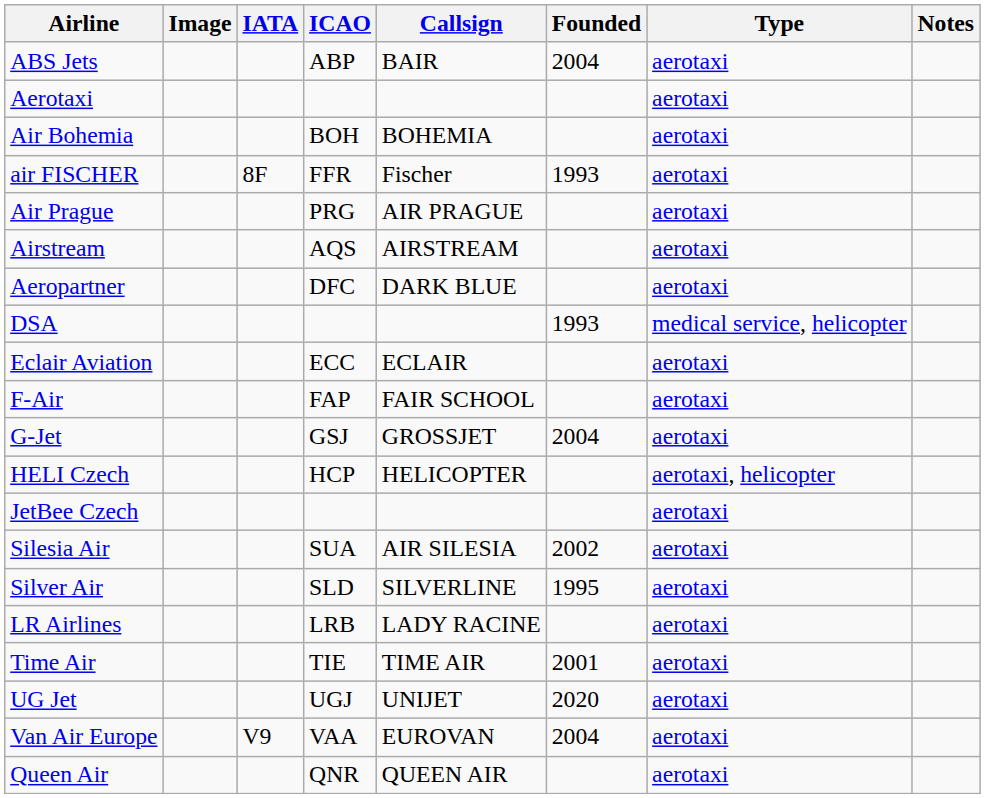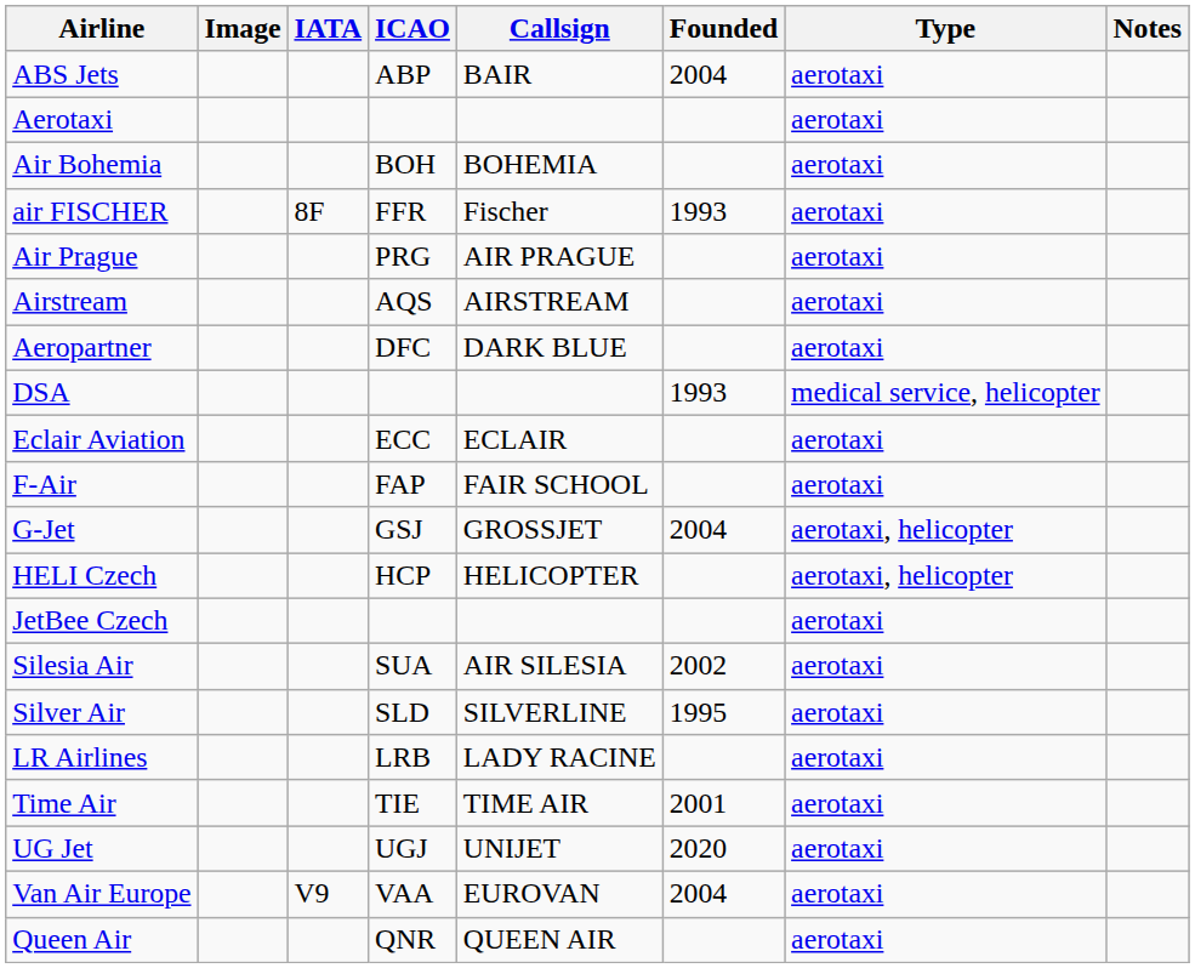 <table class="wikitable sortable">
 <tr valign="middle">
 <th>Airline</th>
 <th>Image</th>
 <th><a href='#'>IATA</a></th>
 <th><a href='#'>ICAO</a></th>
 <th><a href='#'>Callsign</a></th>
 <th>Founded</th>
 <th>Type</th>
 <th>Notes</th>
 </tr>
 <tr>
 <td><a href='#'>ABS Jets</a></td>
 <td></td>
 <td></td>
 <td>ABP</td>
 <td>BAIR</td>
 <td>2004</td>
 <td><a href='#'>aerotaxi</a></td>
 <td></td>
 </tr>
 <tr>
 <td><a href='#'>Aerotaxi</a></td>
 <td></td>
 <td></td>
 <td></td>
 <td></td>
 <td></td>
 <td><a href='#'>aerotaxi</a></td>
 <td></td>
 </tr>
 <tr>
 <td><a href='#'>Air Bohemia</a></td>
 <td></td>
 <td></td>
 <td>BOH</td>
 <td>BOHEMIA</td>
 <td></td>
 <td><a href='#'>aerotaxi</a></td>
 <td></td>
 </tr>
 <tr>
 <td><a href='#'>air FISCHER</a></td>
 <td></td>
 <td>8F</td>
 <td>FFR</td>
 <td>Fischer</td>
 <td>1993</td>
 <td><a href='#'>aerotaxi</a></td>
 <td></td>
 </tr>
 <tr>
 <td><a href='#'>Air Prague</a></td>
 <td></td>
 <td></td>
 <td>PRG</td>
 <td>AIR PRAGUE</td>
 <td></td>
 <td><a href='#'>aerotaxi</a></td>
 <td></td>
 </tr>
 <tr>
 <td><a href='#'>Airstream</a></td>
 <td></td>
 <td></td>
 <td>AQS</td>
 <td>AIRSTREAM</td>
 <td></td>
 <td><a href='#'>aerotaxi</a></td>
 <td></td>
 </tr>
 <tr>
 <td><a href='#'>Aeropartner</a></td>
 <td></td>
 <td></td>
 <td>DFC</td>
 <td>DARK BLUE</td>
 <td></td>
 <td><a href='#'>aerotaxi</a></td>
 <td></td>
 </tr>
 <tr>
 <td><a href='#'>DSA</a></td>
 <td></td>
 <td></td>
 <td></td>
 <td></td>
 <td>1993</td>
 <td><a href='#'>medical service</a>, <a href='#'>helicopter</a></td>
 <td></td>
 </tr>
 <tr>
 <td><a href='#'>Eclair Aviation</a></td>
 <td></td>
 <td></td>
 <td>ECC</td>
 <td>ECLAIR</td>
 <td></td>
 <td><a href='#'>aerotaxi</a></td>
 <td></td>
 </tr>
 <tr>
 <td><a href='#'>F-Air</a></td>
 <td></td>
 <td></td>
 <td>FAP</td>
 <td>FAIR SCHOOL</td>
 <td></td>
 <td><a href='#'>aerotaxi</a></td>
 <td></td>
 </tr>
 <tr>
 <td><a href='#'>G-Jet</a></td>
 <td></td>
 <td></td>
 <td>GSJ</td>
 <td>GROSSJET</td>
 <td>2004</td>
-<td><a href='#'>aerotaxi</a></td>
+<td><a href='#'>aerotaxi</a>, <a href='#'>helicopter</a></td>
 <td></td>
 </tr>
 <tr>
 <td><a href='#'>HELI Czech</a></td>
 <td></td>
 <td></td>
 <td>HCP</td>
 <td>HELICOPTER</td>
 <td></td>
 <td><a href='#'>aerotaxi</a>, <a href='#'>helicopter</a></td>
 <td></td>
 </tr>
 <tr>
 <td><a href='#'>JetBee Czech</a></td>
 <td></td>
 <td></td>
 <td></td>
 <td></td>
 <td></td>
 <td><a href='#'>aerotaxi</a></td>
 <td></td>
 </tr>
 <tr>
 <td><a href='#'>Silesia Air</a></td>
 <td></td>
 <td></td>
 <td>SUA</td>
 <td>AIR SILESIA</td>
 <td>2002</td>
 <td><a href='#'>aerotaxi</a></td>
 <td></td>
 </tr>
 <tr>
 <td><a href='#'>Silver Air</a></td>
 <td></td>
 <td></td>
 <td>SLD</td>
 <td>SILVERLINE</td>
 <td>1995</td>
 <td><a href='#'>aerotaxi</a></td>
 <td></td>
 </tr>
 <tr>
 <td><a href='#'>LR Airlines</a></td>
 <td></td>
 <td></td>
 <td>LRB</td>
 <td>LADY RACINE</td>
 <td></td>
 <td><a href='#'>aerotaxi</a></td>
 <td></td>
 </tr>
 <tr>
 <td><a href='#'>Time Air</a></td>
 <td></td>
 <td></td>
 <td>TIE</td>
 <td>TIME AIR</td>
 <td>2001</td>
 <td><a href='#'>aerotaxi</a></td>
 <td></td>
 </tr>
 <tr>
 <td><a href='#'>UG Jet</a></td>
 <td></td>
 <td></td>
 <td>UGJ</td>
 <td>UNIJET</td>
 <td>2020</td>
 <td><a href='#'>aerotaxi</a></td>
 <td></td>
 </tr>
 <tr>
 <td><a href='#'>Van Air Europe</a></td>
 <td></td>
 <td>V9</td>
 <td>VAA</td>
 <td>EUROVAN</td>
 <td>2004</td>
 <td><a href='#'>aerotaxi</a></td>
 <td></td>
 </tr>
 <tr>
 <td><a href='#'>Queen Air</a></td>
 <td></td>
 <td></td>
 <td>QNR</td>
 <td>QUEEN AIR</td>
 <td></td>
 <td><a href='#'>aerotaxi</a></td>
 <td></td>
 </tr>
 </table>
